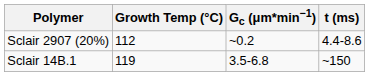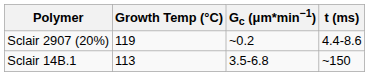 <table class="wikitable sortable">
 <tr>
 <th>Polymer</th>
 <th>Growth Temp (°C)</th>
 <th>G<sub>c</sub> (μm*min<sup>−1</sup>)</th>
 <th>t (ms)</th>
 </tr>
 <tr>
 <td>Sclair 2907 (20%)</td>
-<td>112</td>
+<td>119</td>
 <td>~0.2</td>
 <td>4.4-8.6</td>
 </tr>
 <tr>
 <td>Sclair 14B.1</td>
-<td>119</td>
+<td>113</td>
 <td>3.5-6.8</td>
 <td>~150</td>
 </tr>
 </table>
